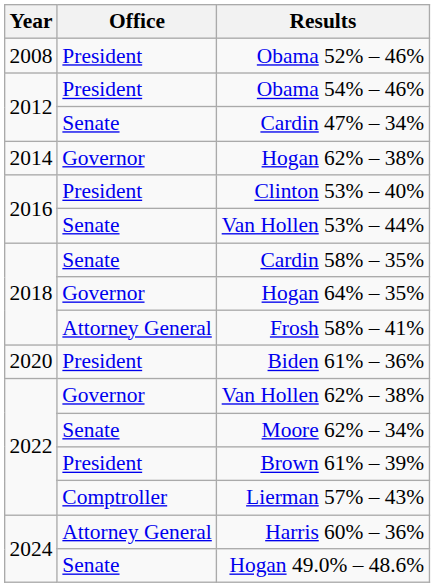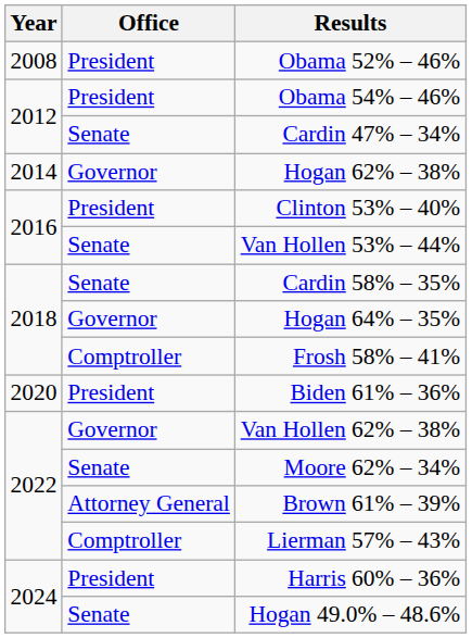 <table class=wikitable>
 <tr>
 <th>Year</th>
 <th>Office</th>
 <th>Results</th>
 </tr>
 <tr>
 <td>2008</td>
 <td><a href='#'>President</a></td>
 <td align="right" ><a href='#'>Obama</a> 52% – 46%</td>
 </tr>
 <tr>
 <td rowspan=2>2012</td>
 <td><a href='#'>President</a></td>
 <td align="right" ><a href='#'>Obama</a> 54% – 46%</td>
 </tr>
 <tr>
 <td><a href='#'>Senate</a></td>
 <td align="right" ><a href='#'>Cardin</a> 47% – 34%</td>
 </tr>
 <tr>
 <td>2014</td>
 <td><a href='#'>Governor</a></td>
 <td align="right" ><a href='#'>Hogan</a> 62% – 38%</td>
 </tr>
 <tr>
 <td rowspan=2>2016</td>
 <td><a href='#'>President</a></td>
 <td align="right" ><a href='#'>Clinton</a> 53% – 40%</td>
 </tr>
 <tr>
 <td><a href='#'>Senate</a></td>
 <td align="right" ><a href='#'>Van Hollen</a> 53% – 44%</td>
 </tr>
 <tr>
 <td rowspan=3>2018</td>
 <td><a href='#'>Senate</a></td>
 <td align="right" ><a href='#'>Cardin</a> 58% – 35%</td>
 </tr>
 <tr>
 <td><a href='#'>Governor</a></td>
 <td align="right" ><a href='#'>Hogan</a> 64% – 35%</td>
 </tr>
 <tr>
-<td><a href='#'>Attorney General</a></td>
+<td><a href='#'>Comptroller</a></td>
 <td align="right" ><a href='#'>Frosh</a> 58% – 41%</td>
 </tr>
 <tr>
 <td>2020</td>
 <td><a href='#'>President</a></td>
 <td align="right" ><a href='#'>Biden</a> 61% – 36%</td>
 </tr>
 <tr>
 <td rowspan=4>2022</td>
 <td><a href='#'>Governor</a></td>
 <td align="right" ><a href='#'>Van Hollen</a> 62% – 38%</td>
 </tr>
 <tr>
 <td><a href='#'>Senate</a></td>
 <td align="right" ><a href='#'>Moore</a> 62% – 34%</td>
 </tr>
 <tr>
-<td><a href='#'>President</a></td>
+<td><a href='#'>Attorney General</a></td>
 <td align="right" ><a href='#'>Brown</a> 61% – 39%</td>
 </tr>
 <tr>
 <td><a href='#'>Comptroller</a></td>
 <td align="right" ><a href='#'>Lierman</a> 57% – 43%</td>
 </tr>
 <tr>
 <td rowspan=2>2024</td>
-<td><a href='#'>Attorney General</a></td>
+<td><a href='#'>President</a></td>
 <td align="right" ><a href='#'>Harris</a> 60% – 36%</td>
 </tr>
 <tr>
 <td><a href='#'>Senate</a></td>
 <td align="right" ><a href='#'>Hogan</a> 49.0% – 48.6%</td>
 </tr>
 </table>
